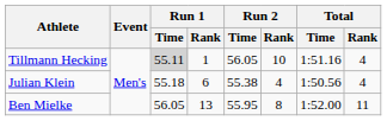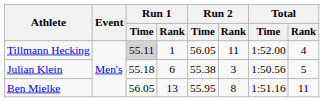 <table class="wikitable" style="font-size:90%">
 <tr>
 <th rowspan="2">Athlete</th>
 <th rowspan="2">Event</th>
 <th colspan="2">Run 1</th>
 <th colspan="2">Run 2</th>
 <th colspan="2">Total</th>
 </tr>
 <tr style="font-size:95%">
 <th>Time</th>
 <th>Rank</th>
 <th>Time</th>
 <th>Rank</th>
 <th>Time</th>
 <th>Rank</th>
 </tr>
 <tr align=center>
 <td align=left><a href='#'>Tillmann Hecking</a></td>
 <td align=left rowspan=3><a href='#'>Men's</a></td>
 <td style="background: lightgrey;">55.11</td>
 <td>1</td>
 <td>56.05</td>
-<td>10</td>
-<td>1:51.16</td>
+<td>11</td>
+<td>1:52.00</td>
 <td>4</td>
 </tr>
 <tr align=center>
 <td align=left><a href='#'>Julian Klein</a></td>
 <td>55.18</td>
 <td>6</td>
 <td>55.38</td>
-<td>4</td>
+<td>3</td>
 <td>1:50.56</td>
-<td>4</td>
+<td>5</td>
 </tr>
 <tr align=center>
 <td align=left><a href='#'>Ben Mielke</a></td>
 <td>56.05</td>
 <td>13</td>
 <td>55.95</td>
 <td>8</td>
-<td>1:52.00</td>
+<td>1:51.16</td>
 <td>11</td>
 </tr>
 </table>
